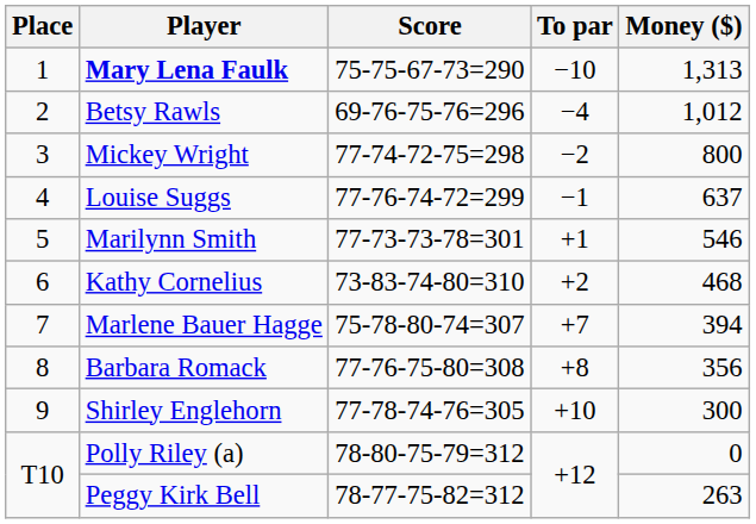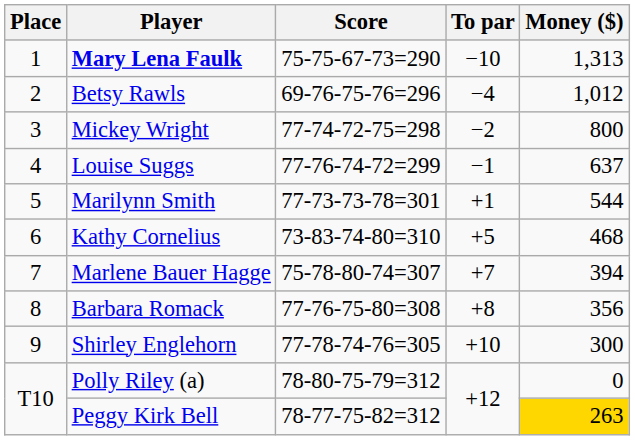 <table class="wikitable">
 <tr>
 <th>Place</th>
 <th>Player</th>
 <th>Score</th>
 <th>To par</th>
 <th>Money ($)</th>
 </tr>
 <tr>
 <td align=center>1</td>
 <td> <strong><a href='#'>Mary Lena Faulk</a></strong></td>
 <td>75-75-67-73=290</td>
 <td align=center>−10</td>
 <td align=right>1,313</td>
 </tr>
 <tr>
 <td align=center>2</td>
 <td> <a href='#'>Betsy Rawls</a></td>
 <td>69-76-75-76=296</td>
 <td align=center>−4</td>
 <td align=right>1,012</td>
 </tr>
 <tr>
 <td align=center>3</td>
 <td> <a href='#'>Mickey Wright</a></td>
 <td>77-74-72-75=298</td>
 <td align=center>−2</td>
 <td align=right>800</td>
 </tr>
 <tr>
 <td align=center>4</td>
 <td> <a href='#'>Louise Suggs</a></td>
 <td>77-76-74-72=299</td>
 <td align=center>−1</td>
 <td align=right>637</td>
 </tr>
 <tr>
 <td align=center>5</td>
 <td> <a href='#'>Marilynn Smith</a></td>
 <td>77-73-73-78=301</td>
 <td align=center>+1</td>
-<td align=right>546</td>
+<td align=right>544</td>
 </tr>
 <tr>
 <td align=center>6</td>
 <td> <a href='#'>Kathy Cornelius</a></td>
 <td>73-83-74-80=310</td>
-<td align=center>+2</td>
+<td align=center>+5</td>
 <td align=right>468</td>
 </tr>
 <tr>
 <td align=center>7</td>
 <td> <a href='#'>Marlene Bauer Hagge</a></td>
 <td>75-78-80-74=307</td>
 <td align=center>+7</td>
 <td align=right>394</td>
 </tr>
 <tr>
 <td align=center>8</td>
 <td> <a href='#'>Barbara Romack</a></td>
 <td>77-76-75-80=308</td>
 <td align=center>+8</td>
 <td align=right>356</td>
 </tr>
 <tr>
 <td align=center>9</td>
 <td> <a href='#'>Shirley Englehorn</a></td>
 <td>77-78-74-76=305</td>
 <td align=center>+10</td>
 <td align=right>300</td>
 </tr>
 <tr>
 <td align=center rowspan=2>T10</td>
 <td> <a href='#'>Polly Riley</a> (a)</td>
 <td>78-80-75-79=312</td>
 <td align=center rowspan=2>+12</td>
 <td align=right>0</td>
 </tr>
 <tr>
 <td> <a href='#'>Peggy Kirk Bell</a></td>
 <td>78-77-75-82=312</td>
-<td align=right>263</td>
+<td align=right style="background: gold;">263</td>
 </tr>
 </table>
